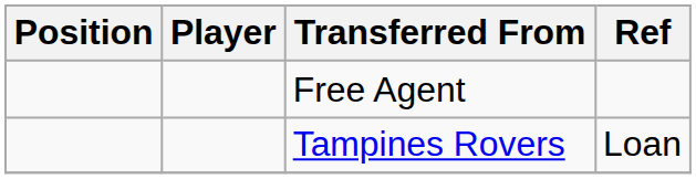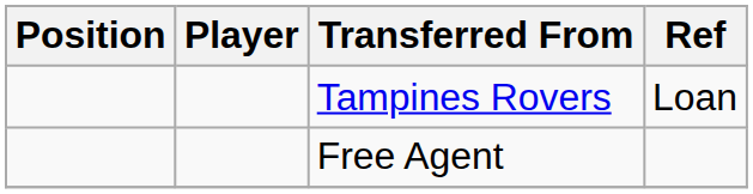 <table class="wikitable sortable" style="width:50%; text-align:center; font-size:100%; text-align:left;">
 <tr>
 <th>Position</th>
 <th>Player</th>
 <th>Transferred From</th>
 <th>Ref</th>
 </tr>
 <tr>
 <td></td>
 <td></td>
+<td> <a href='#'>Tampines Rovers</a></td>
+<td>Loan </td>
+</tr>
+<tr>
+<td></td>
+<td></td>
 <td>Free Agent</td>
 <td></td>
 </tr>
 <tr>
-<td></td>
-<td></td>
-<td> <a href='#'>Tampines Rovers</a></td>
-<td>Loan </td>
-</tr>
-<tr>
 </tr>
 </table>
